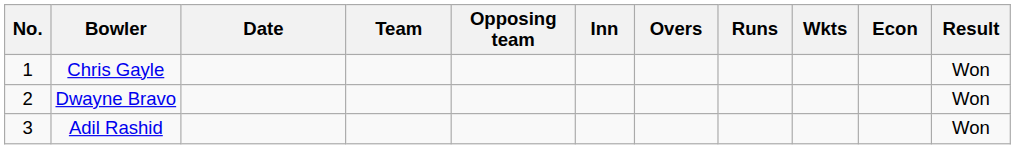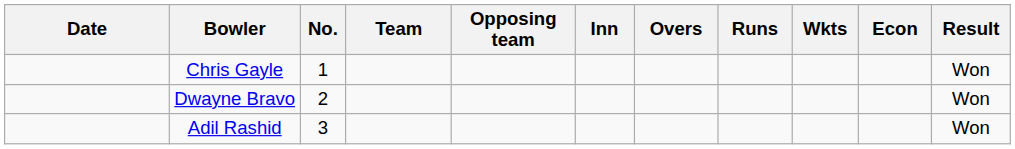 <table class="wikitable sortable" style="font-size: 100%">
 <tr align=center>
+<th scope="col" width="220">Date</th>
+<th scope="col" width="145">Bowler</th>
 <th scope="col" width="38">No.</th>
-<th scope="col" width="145">Bowler</th>
-<th scope="col" width="220">Date</th>
 <th scope="col" width="120">Team</th>
 <th scope="col" width="120">Opposing team</th>
 <th scope="col" width="60">Inn</th>
 <th scope="col" width="82">Overs</th>
 <th scope="col" width="70">Runs</th>
 <th scope="col" width="60">Wkts</th>
 <th scope="col" width="70">Econ</th>
 <th scope="col" width="70">Result</th>
 </tr>
 <tr align=center>
+<td></td>
+<td><a href='#'>Chris Gayle</a></td>
 <td scope="row">1</td>
-<td><a href='#'>Chris Gayle</a></td>
-<td></td>
 <td></td>
 <td></td>
 <td></td>
 <td></td>
 <td></td>
 <td></td>
 <td></td>
 <td>Won</td>
 </tr>
 <tr align=center>
+<td></td>
+<td><a href='#'>Dwayne Bravo</a></td>
 <td scope="row">2</td>
-<td><a href='#'>Dwayne Bravo</a></td>
-<td></td>
 <td></td>
 <td></td>
 <td></td>
 <td></td>
 <td></td>
 <td></td>
 <td></td>
 <td>Won</td>
 </tr>
 <tr align=center>
+<td></td>
+<td><a href='#'>Adil Rashid</a></td>
 <td scope="row">3</td>
-<td><a href='#'>Adil Rashid</a></td>
-<td></td>
 <td></td>
 <td></td>
 <td></td>
 <td></td>
 <td></td>
 <td></td>
 <td></td>
 <td>Won</td>
 </tr>
 </table>
